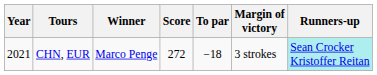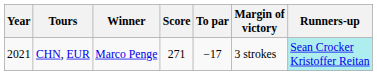 <table class=wikitable style="font-size: 95%;">
 <tr>
 <th>Year</th>
 <th>Tours</th>
 <th>Winner</th>
 <th>Score</th>
 <th>To par</th>
 <th>Margin of<br>victory</th>
 <th>Runners-up</th>
 </tr>
 <tr>
 <td align=center>2021</td>
 <td><a href='#'>CHN</a>, <a href='#'>EUR</a></td>
 <td> <a href='#'>Marco Penge</a></td>
-<td align=center>272</td>
-<td align=center>−18</td>
+<td align=center>271</td>
+<td align=center>−17</td>
 <td>3 strokes</td>
 <td style="background: paleturquoise;"> <a href='#'>Sean Crocker</a><br> <a href='#'>Kristoffer Reitan</a></td>
 </tr>
 </table>
